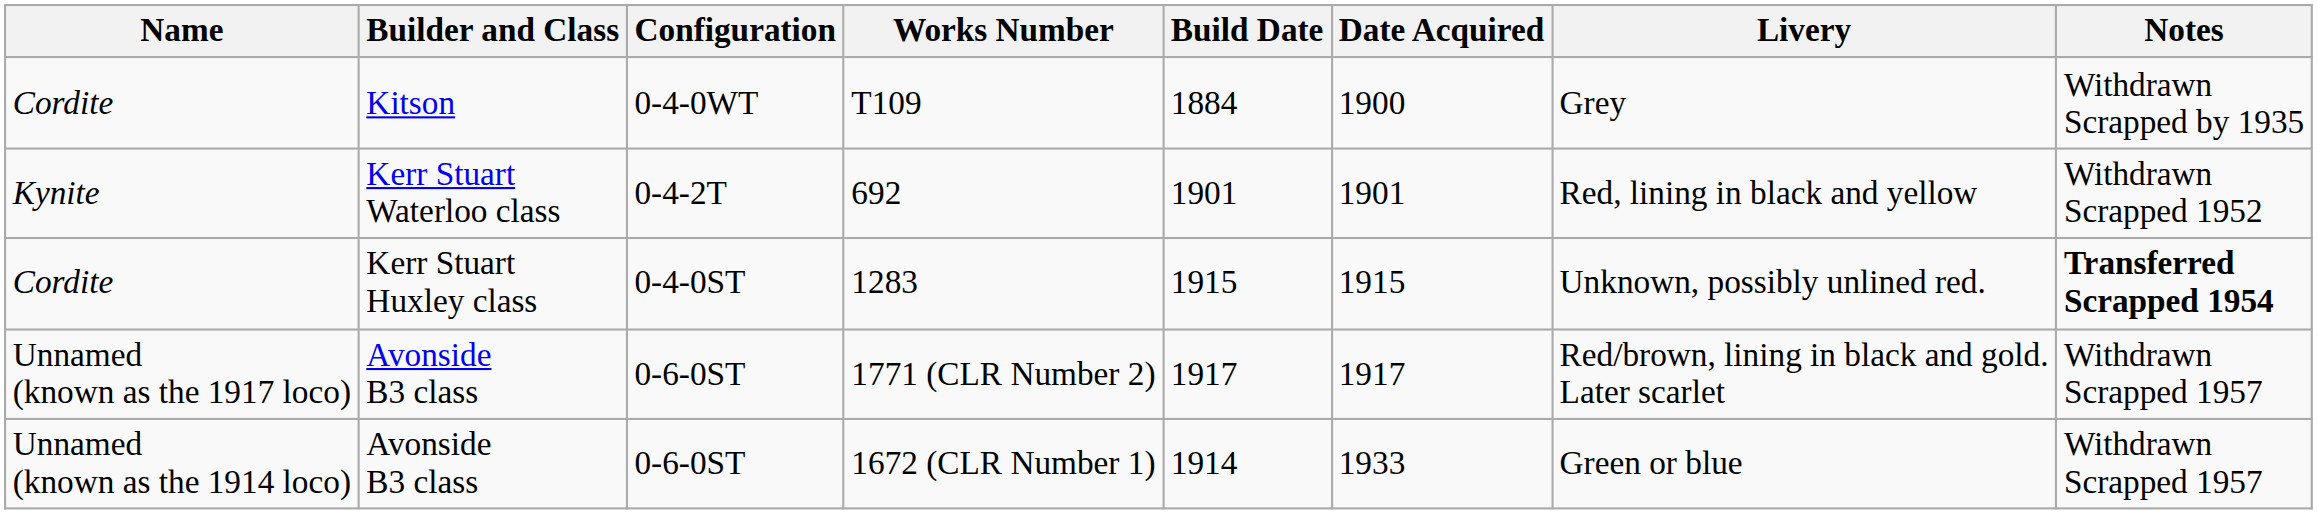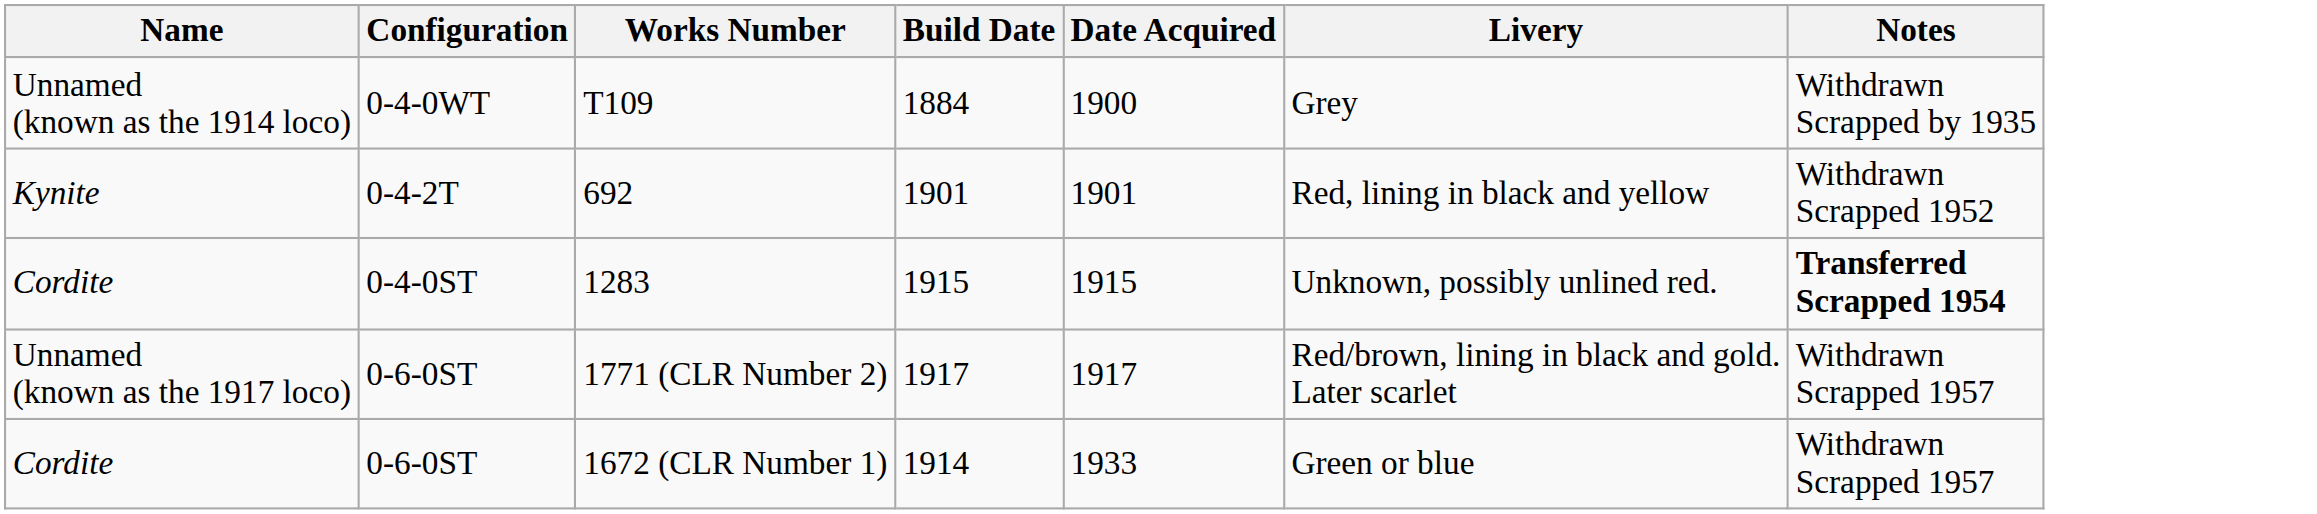 <table class="wikitable">
 <tr>
 <th>Name</th>
-<th>Builder and Class</th>
 <th>Configuration</th>
 <th>Works Number</th>
 <th>Build Date</th>
 <th>Date Acquired</th>
 <th>Livery</th>
 <th>Notes</th>
 </tr>
 <tr>
-<td><em>Cordite</em></td>
-<td><a href='#'>Kitson</a></td>
+<td>Unnamed<br>(known as the 1914 loco)</td>
 <td>0-4-0WT</td>
 <td>T109</td>
 <td>1884</td>
 <td>1900</td>
 <td>Grey</td>
 <td>Withdrawn <br>Scrapped by 1935</td>
 </tr>
 <tr>
 <td><em>Kynite</em></td>
-<td><a href='#'>Kerr Stuart</a><br>Waterloo class</td>
 <td>0-4-2T</td>
 <td>692</td>
 <td>1901</td>
 <td>1901</td>
 <td>Red, lining in black and yellow</td>
 <td>Withdrawn <br>Scrapped 1952</td>
 </tr>
 <tr>
 <td><em>Cordite</em></td>
-<td>Kerr Stuart<br>Huxley class</td>
 <td>0-4-0ST</td>
 <td>1283</td>
 <td>1915</td>
 <td>1915</td>
 <td>Unknown, possibly unlined red.</td>
 <td><strong>Transferred <br>Scrapped 1954</strong></td>
 </tr>
 <tr>
 <td>Unnamed<br>(known as the 1917 loco)</td>
-<td><a href='#'>Avonside</a><br>B3 class</td>
 <td>0-6-0ST</td>
 <td>1771 (CLR Number 2)</td>
 <td>1917</td>
 <td>1917</td>
 <td>Red/brown, lining in black and gold.<br>Later scarlet</td>
 <td>Withdrawn <br>Scrapped 1957</td>
 </tr>
 <tr>
-<td>Unnamed<br>(known as the 1914 loco)</td>
-<td>Avonside<br>B3 class</td>
+<td><em>Cordite</em></td>
 <td>0-6-0ST</td>
 <td>1672 (CLR Number 1)</td>
 <td>1914</td>
 <td>1933</td>
 <td>Green or blue</td>
 <td>Withdrawn <br>Scrapped 1957</td>
 </tr>
 </table>
